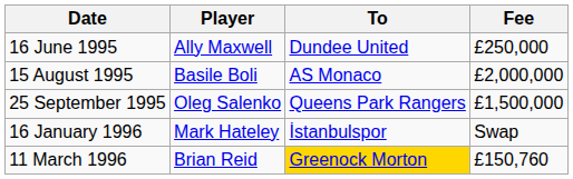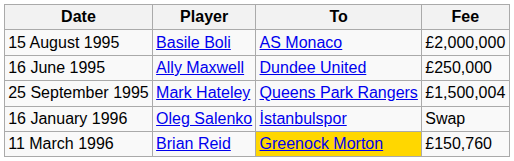 <table class="wikitable sortable">
 <tr>
 <th>Date</th>
 <th>Player</th>
 <th>To</th>
 <th>Fee</th>
 </tr>
 <tr>
+<td>15 August 1995</td>
+<td> <a href='#'>Basile Boli</a></td>
+<td> <a href='#'>AS Monaco</a></td>
+<td>£2,000,000</td>
+</tr>
+<tr>
 <td>16 June 1995</td>
 <td> <a href='#'>Ally Maxwell</a></td>
 <td> <a href='#'>Dundee United</a></td>
 <td>£250,000</td>
 </tr>
 <tr>
-<td>15 August 1995</td>
-<td> <a href='#'>Basile Boli</a></td>
-<td> <a href='#'>AS Monaco</a></td>
-<td>£2,000,000</td>
-</tr>
-<tr>
 <td>25 September 1995</td>
-<td> <a href='#'>Oleg Salenko</a></td>
+<td> <a href='#'>Mark Hateley</a></td>
 <td> <a href='#'>Queens Park Rangers</a></td>
-<td>£1,500,000</td>
+<td>£1,500,004</td>
 </tr>
 <tr>
 <td>16 January 1996</td>
-<td> <a href='#'>Mark Hateley</a></td>
+<td> <a href='#'>Oleg Salenko</a></td>
 <td> <a href='#'>İstanbulspor</a></td>
 <td>Swap</td>
 </tr>
 <tr>
 <td>11 March 1996</td>
 <td> <a href='#'>Brian Reid</a></td>
 <td style="background: gold;"> <a href='#'>Greenock Morton</a></td>
 <td>£150,760</td>
 </tr>
 </table>
